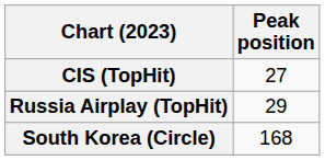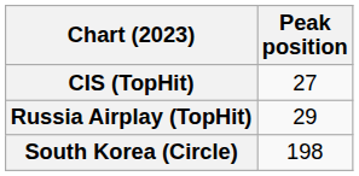 <table class="wikitable sortable plainrowheaders" style="text-align:center">
 <tr>
 <th scope="col">Chart (2023)</th>
 <th scope="col">Peak<br>position</th>
 </tr>
 <tr>
 <th scope="row">CIS (TopHit)</th>
 <td>27</td>
 </tr>
 <tr>
 <th scope="row">Russia Airplay (TopHit)</th>
 <td>29</td>
 </tr>
 <tr>
 <th scope="row">South Korea (Circle)</th>
-<td>168</td>
+<td>198</td>
 </tr>
 </table>
